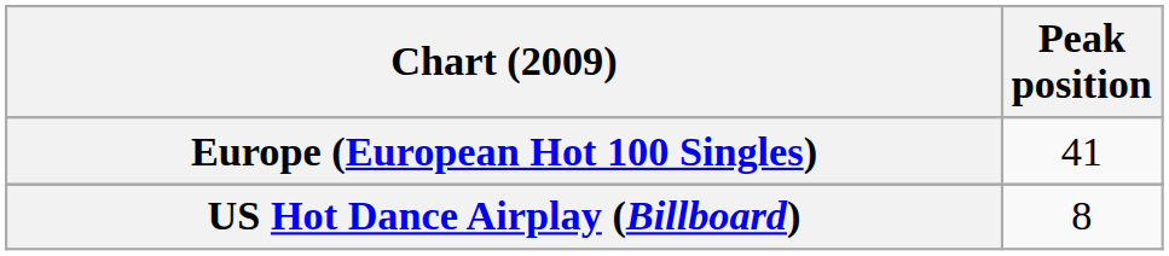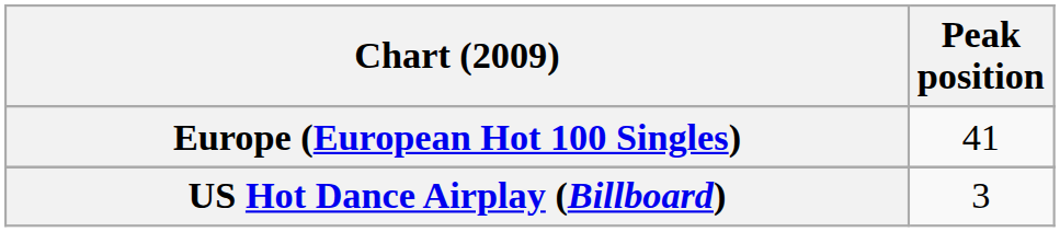 <table class="wikitable sortable plainrowheaders" style="text-align:center">
 <tr>
 <th scope="col" style="width:23.6em;">Chart (2009)</th>
 <th scope="col">Peak<br>position</th>
 </tr>
 <tr>
 </tr>
 <tr>
 <th scope="row">Europe (<a href='#'>European Hot 100 Singles</a>)</th>
 <td>41</td>
 </tr>
 <tr>
 </tr>
 <tr>
 </tr>
 <tr>
 </tr>
 <tr>
 </tr>
 <tr>
 </tr>
 <tr>
 </tr>
 <tr>
 <th scope="row">US <a href='#'>Hot Dance Airplay</a> (<em><a href='#'>Billboard</a></em>)</th>
-<td>8</td>
+<td>3</td>
 </tr>
 </table>
